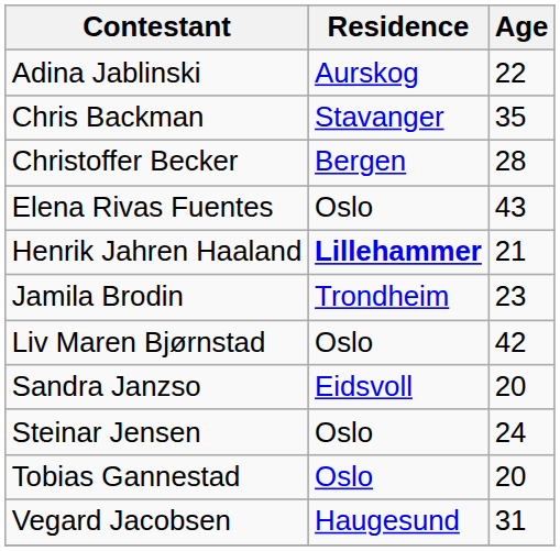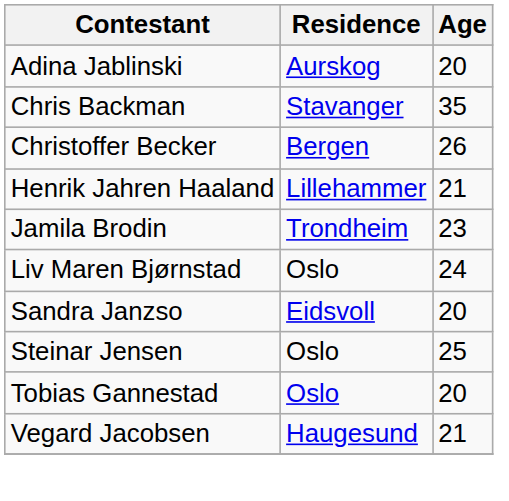 <table class=wikitable>
 <tr>
 <th>Contestant</th>
 <th>Residence</th>
 <th>Age</th>
 </tr>
 <tr>
 <td>Adina Jablinski</td>
 <td><a href='#'>Aurskog</a></td>
-<td>22</td>
+<td>20</td>
 </tr>
 <tr>
 <td>Chris Backman</td>
 <td><a href='#'>Stavanger</a></td>
 <td>35</td>
 </tr>
 <tr>
 <td>Christoffer Becker</td>
 <td><a href='#'>Bergen</a></td>
-<td>28</td>
-</tr>
-<tr>
-<td>Elena Rivas Fuentes</td>
-<td>Oslo</td>
-<td>43</td>
+<td>26</td>
 </tr>
 <tr>
 <td>Henrik Jahren Haaland</td>
-<td><strong><a href='#'>Lillehammer</a></strong></td>
+<td><a href='#'>Lillehammer</a></td>
 <td>21</td>
 </tr>
 <tr>
 <td>Jamila Brodin</td>
 <td><a href='#'>Trondheim</a></td>
 <td>23</td>
 </tr>
 <tr>
 <td>Liv Maren Bjørnstad</td>
 <td>Oslo</td>
-<td>42</td>
+<td>24</td>
 </tr>
 <tr>
 <td>Sandra Janzso</td>
 <td><a href='#'>Eidsvoll</a></td>
 <td>20</td>
 </tr>
 <tr>
 <td>Steinar Jensen</td>
 <td>Oslo</td>
-<td>24</td>
+<td>25</td>
 </tr>
 <tr>
 <td>Tobias Gannestad</td>
 <td><a href='#'>Oslo</a></td>
 <td>20</td>
 </tr>
 <tr>
 <td>Vegard Jacobsen</td>
 <td><a href='#'>Haugesund</a></td>
-<td>31</td>
+<td>21</td>
 </tr>
 <tr>
 </tr>
 </table>
